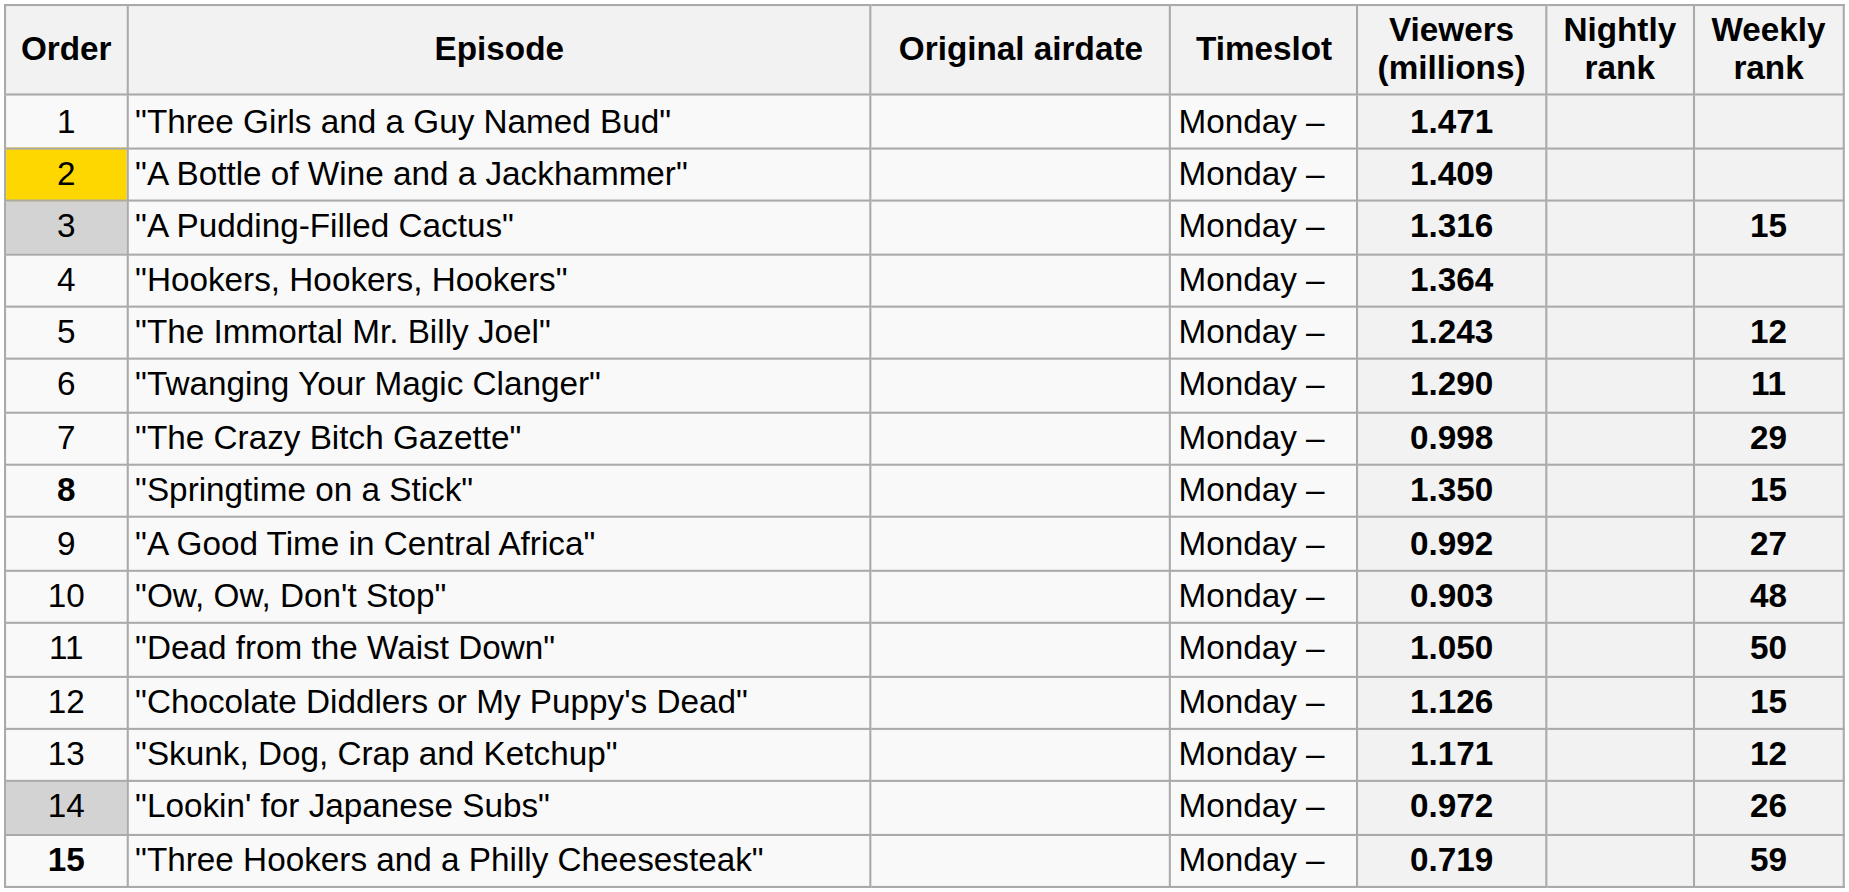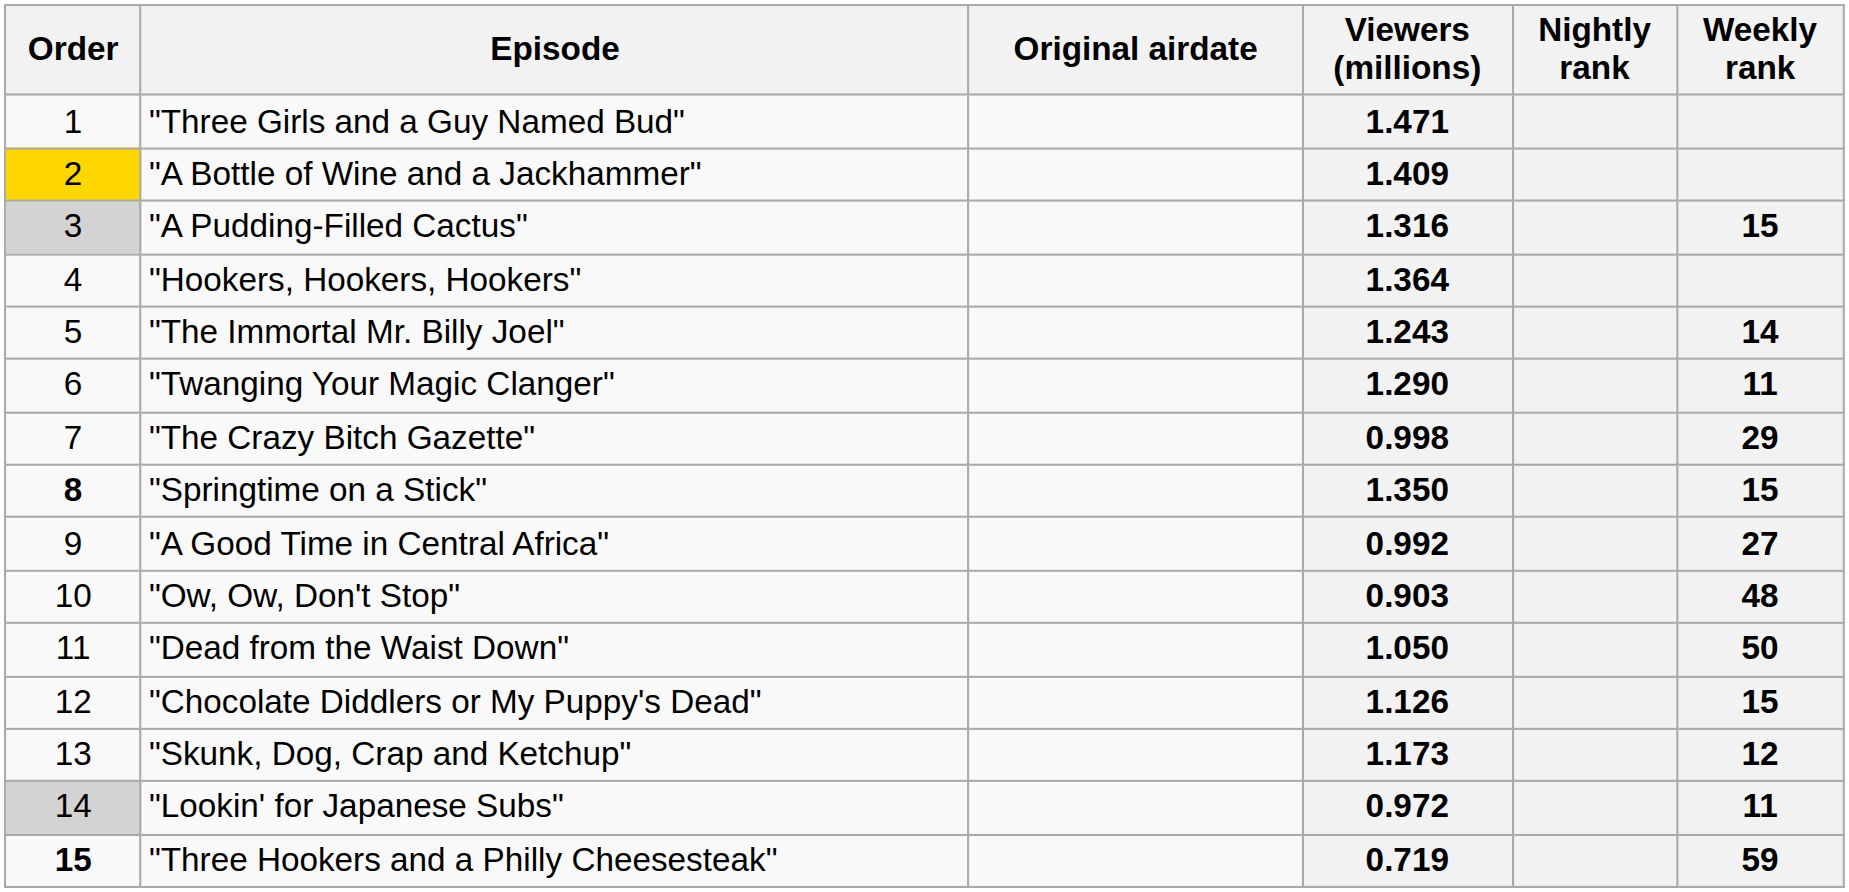 <table class="wikitable sortable" style="width:70%;">
 <tr>
 <th>Order</th>
 <th>Episode</th>
 <th>Original airdate</th>
-<th>Timeslot</th>
 <th>Viewers<br>(millions)</th>
 <th>Nightly<br>rank</th>
 <th>Weekly<br>rank</th>
 </tr>
 <tr>
 <td style="text-align:center">1</td>
 <td>"Three Girls and a Guy Named Bud"</td>
 <td></td>
-<td>Monday –</td>
 <th>1.471</th>
 <th></th>
 <th></th>
 </tr>
 <tr>
 <td style="background: gold; text-align:center">2</td>
 <td>"A Bottle of Wine and a Jackhammer"</td>
 <td></td>
-<td>Monday –</td>
 <th>1.409</th>
 <th></th>
 <th></th>
 </tr>
 <tr>
 <td style="background: lightgrey; text-align:center">3</td>
 <td>"A Pudding-Filled Cactus"</td>
 <td></td>
-<td>Monday –</td>
 <th>1.316</th>
 <th></th>
 <th>15</th>
 </tr>
 <tr>
 <td style="text-align:center">4</td>
 <td>"Hookers, Hookers, Hookers"</td>
 <td></td>
-<td>Monday –</td>
 <th>1.364</th>
 <th></th>
 <th></th>
 </tr>
 <tr>
 <td style="text-align:center">5</td>
 <td>"The Immortal Mr. Billy Joel"</td>
 <td></td>
-<td>Monday –</td>
 <th>1.243</th>
 <th></th>
-<th>12</th>
+<th>14</th>
 </tr>
 <tr>
 <td style="text-align:center">6</td>
 <td>"Twanging Your Magic Clanger"</td>
 <td></td>
-<td>Monday –</td>
 <th>1.290</th>
 <th></th>
 <th>11</th>
 </tr>
 <tr>
 <td style="text-align:center">7</td>
 <td>"The Crazy Bitch Gazette"</td>
 <td></td>
-<td>Monday –</td>
 <th>0.998</th>
 <th></th>
 <th>29</th>
 </tr>
 <tr>
 <td style="text-align:center"><strong>8</strong></td>
 <td>"Springtime on a Stick"</td>
 <td></td>
-<td>Monday –</td>
 <th>1.350</th>
 <th></th>
 <th>15</th>
 </tr>
 <tr>
 <td style="text-align:center">9</td>
 <td>"A Good Time in Central Africa"</td>
 <td></td>
-<td>Monday –</td>
 <th>0.992</th>
 <th></th>
 <th>27</th>
 </tr>
 <tr>
 <td style="text-align:center">10</td>
 <td>"Ow, Ow, Don't Stop"</td>
 <td></td>
-<td>Monday –</td>
 <th>0.903</th>
 <th></th>
 <th>48</th>
 </tr>
 <tr>
 <td style="text-align:center">11</td>
 <td>"Dead from the Waist Down"</td>
 <td></td>
-<td>Monday –</td>
 <th>1.050</th>
 <th></th>
 <th>50</th>
 </tr>
 <tr>
 <td style="text-align:center">12</td>
 <td>"Chocolate Diddlers or My Puppy's Dead"</td>
 <td></td>
-<td>Monday –</td>
 <th>1.126</th>
 <th></th>
 <th>15</th>
 </tr>
 <tr>
 <td style="text-align:center">13</td>
 <td>"Skunk, Dog, Crap and Ketchup"</td>
 <td></td>
-<td>Monday –</td>
-<th>1.171</th>
+<th>1.173</th>
 <th></th>
 <th>12</th>
 </tr>
 <tr>
 <td style="background: lightgrey; text-align:center">14</td>
 <td>"Lookin' for Japanese Subs"</td>
 <td></td>
-<td>Monday –</td>
 <th>0.972</th>
 <th></th>
-<th>26</th>
+<th>11</th>
 </tr>
 <tr>
 <td style="text-align:center"><strong>15</strong></td>
 <td>"Three Hookers and a Philly Cheesesteak"</td>
 <td></td>
-<td>Monday –</td>
 <th>0.719</th>
 <th></th>
 <th>59</th>
 </tr>
 </table>
